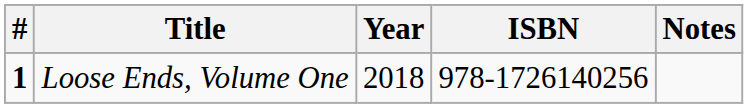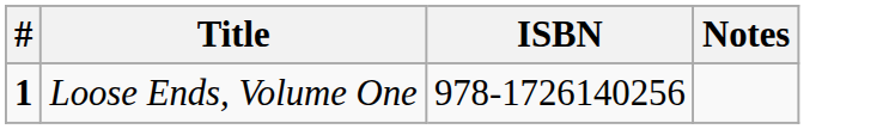 <table class="wikitable">
 <tr>
 <th>#</th>
 <th>Title</th>
-<th>Year</th>
 <th>ISBN</th>
 <th>Notes</th>
 </tr>
 <tr>
 <td><strong>1</strong></td>
 <td><em>Loose Ends, Volume One</em></td>
-<td>2018</td>
 <td>978-1726140256</td>
 <td></td>
 </tr>
 </table>
